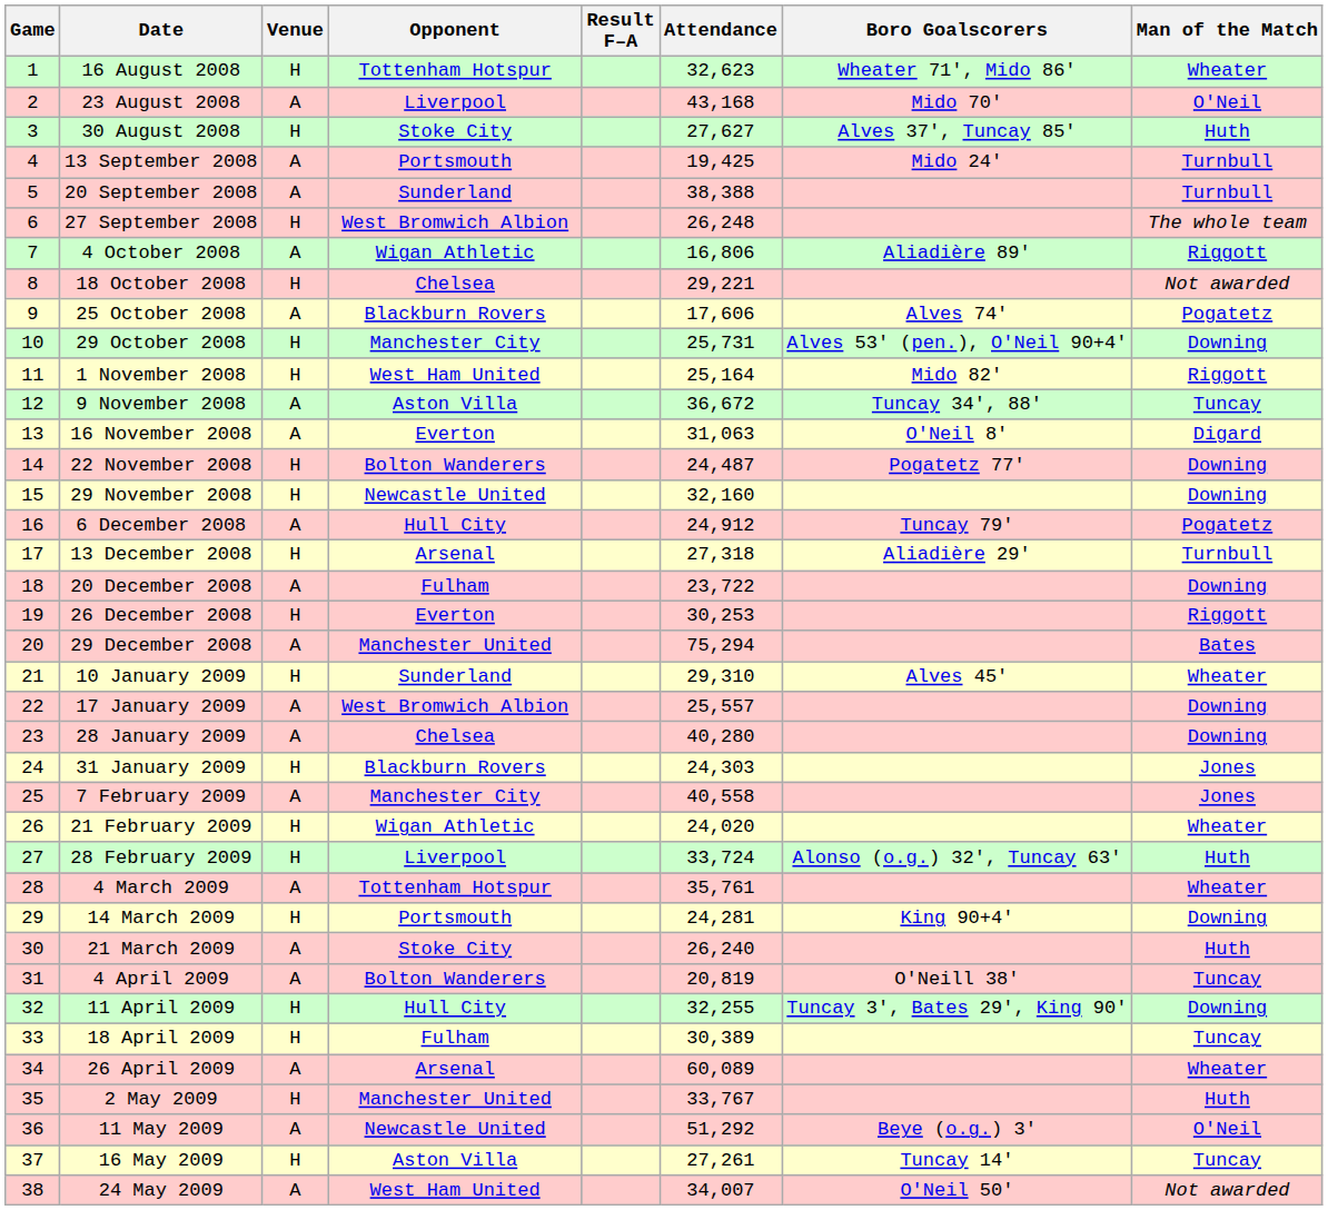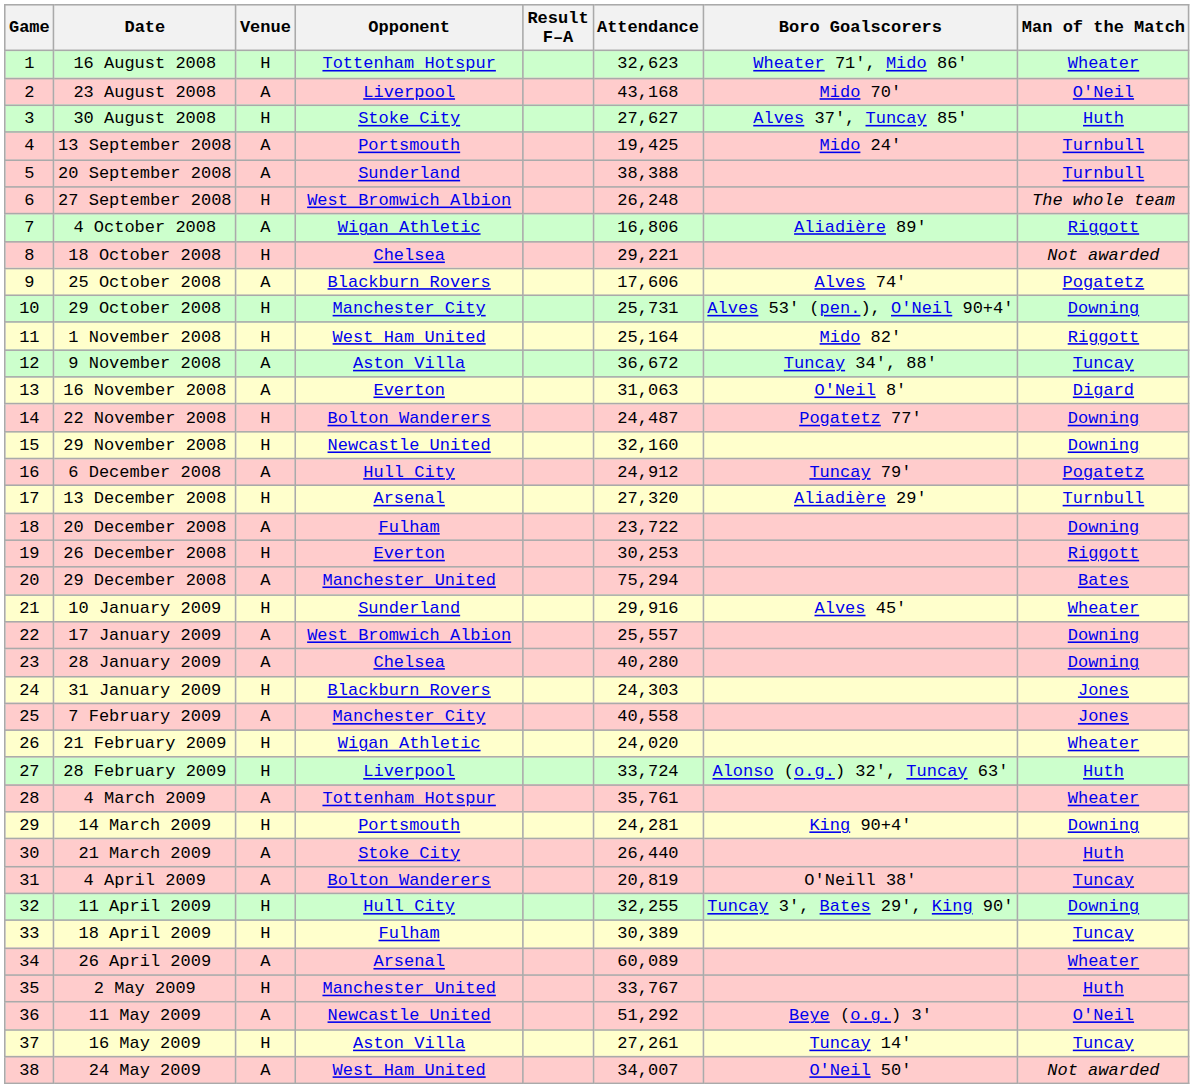 <table class="wikitable" style="text-align:center; font-size: smaller;">
 <tr>
 <th>Game</th>
 <th>Date</th>
 <th>Venue</th>
 <th width="140px">Opponent</th>
 <th>Result<br>F–A</th>
 <th>Attendance</th>
 <th>Boro Goalscorers</th>
 <th>Man of the Match</th>
 </tr>
 <tr bgcolor="#CCFFCC">
 <td>1</td>
 <td>16 August 2008</td>
 <td>H</td>
 <td><a href='#'>Tottenham Hotspur</a></td>
 <td></td>
 <td>32,623</td>
 <td><a href='#'>Wheater</a> 71', <a href='#'>Mido</a> 86'</td>
 <td><a href='#'>Wheater</a></td>
 </tr>
 <tr bgcolor="#FFCCCC">
 <td>2</td>
 <td>23 August 2008</td>
 <td>A</td>
 <td><a href='#'>Liverpool</a></td>
 <td></td>
 <td>43,168</td>
 <td><a href='#'>Mido</a> 70'</td>
 <td><a href='#'>O'Neil</a></td>
 </tr>
 <tr bgcolor="#CCFFCC">
 <td>3</td>
 <td>30 August 2008</td>
 <td>H</td>
 <td><a href='#'>Stoke City</a></td>
 <td></td>
 <td>27,627</td>
 <td><a href='#'>Alves</a> 37', <a href='#'>Tuncay</a> 85'</td>
 <td><a href='#'>Huth</a></td>
 </tr>
 <tr bgcolor="#FFCCCC">
 <td>4</td>
 <td>13 September 2008</td>
 <td>A</td>
 <td><a href='#'>Portsmouth</a></td>
 <td></td>
 <td>19,425</td>
 <td><a href='#'>Mido</a> 24'</td>
 <td><a href='#'>Turnbull</a></td>
 </tr>
 <tr bgcolor="#FFCCCC">
 <td>5</td>
 <td>20 September 2008</td>
 <td>A</td>
 <td><a href='#'>Sunderland</a></td>
 <td></td>
 <td>38,388</td>
 <td></td>
 <td><a href='#'>Turnbull</a></td>
 </tr>
 <tr bgcolor="#FFCCCC">
 <td>6</td>
 <td>27 September 2008</td>
 <td>H</td>
 <td><a href='#'>West Bromwich Albion</a></td>
 <td></td>
 <td>26,248</td>
 <td></td>
 <td><em>The whole team</em></td>
 </tr>
 <tr bgcolor="#CCFFCC">
 <td>7</td>
 <td>4 October 2008</td>
 <td>A</td>
 <td><a href='#'>Wigan Athletic</a></td>
 <td></td>
 <td>16,806</td>
 <td><a href='#'>Aliadière</a> 89'</td>
 <td><a href='#'>Riggott</a></td>
 </tr>
 <tr bgcolor="#FFCCCC">
 <td>8</td>
 <td>18 October 2008</td>
 <td>H</td>
 <td><a href='#'>Chelsea</a></td>
 <td></td>
 <td>29,221</td>
 <td></td>
 <td><em>Not awarded</em></td>
 </tr>
 <tr bgcolor="#FFFFCC">
 <td>9</td>
 <td>25 October 2008</td>
 <td>A</td>
 <td><a href='#'>Blackburn Rovers</a></td>
 <td></td>
 <td>17,606</td>
 <td><a href='#'>Alves</a> 74'</td>
 <td><a href='#'>Pogatetz</a></td>
 </tr>
 <tr bgcolor="#CCFFCC">
 <td>10</td>
 <td>29 October 2008</td>
 <td>H</td>
 <td><a href='#'>Manchester City</a></td>
 <td></td>
 <td>25,731</td>
 <td><a href='#'>Alves</a> 53' (<a href='#'>pen.</a>), <a href='#'>O'Neil</a> 90+4'</td>
 <td><a href='#'>Downing</a></td>
 </tr>
 <tr bgcolor="#FFFFCC">
 <td>11</td>
 <td>1 November 2008</td>
 <td>H</td>
 <td><a href='#'>West Ham United</a></td>
 <td></td>
 <td>25,164</td>
 <td><a href='#'>Mido</a> 82'</td>
 <td><a href='#'>Riggott</a></td>
 </tr>
 <tr bgcolor="#CCFFCC">
 <td>12</td>
 <td>9 November 2008</td>
 <td>A</td>
 <td><a href='#'>Aston Villa</a></td>
 <td></td>
 <td>36,672</td>
 <td><a href='#'>Tuncay</a> 34', 88'</td>
 <td><a href='#'>Tuncay</a></td>
 </tr>
 <tr bgcolor="#FFFFCC">
 <td>13</td>
 <td>16 November 2008</td>
 <td>A</td>
 <td><a href='#'>Everton</a></td>
 <td></td>
 <td>31,063</td>
 <td><a href='#'>O'Neil</a> 8'</td>
 <td><a href='#'>Digard</a></td>
 </tr>
 <tr bgcolor="#FFCCCC">
 <td>14</td>
 <td>22 November 2008</td>
 <td>H</td>
 <td><a href='#'>Bolton Wanderers</a></td>
 <td></td>
 <td>24,487</td>
 <td><a href='#'>Pogatetz</a> 77'</td>
 <td><a href='#'>Downing</a></td>
 </tr>
 <tr bgcolor="#FFFFCC">
 <td>15</td>
 <td>29 November 2008</td>
 <td>H</td>
 <td><a href='#'>Newcastle United</a></td>
 <td></td>
 <td>32,160</td>
 <td></td>
 <td><a href='#'>Downing</a></td>
 </tr>
 <tr bgcolor="#FFCCCC">
 <td>16</td>
 <td>6 December 2008</td>
 <td>A</td>
 <td><a href='#'>Hull City</a></td>
 <td></td>
 <td>24,912</td>
 <td><a href='#'>Tuncay</a> 79'</td>
 <td><a href='#'>Pogatetz</a></td>
 </tr>
 <tr bgcolor="#FFFFCC">
 <td>17</td>
 <td>13 December 2008</td>
 <td>H</td>
 <td><a href='#'>Arsenal</a></td>
 <td></td>
-<td>27,318</td>
+<td>27,320</td>
 <td><a href='#'>Aliadière</a> 29'</td>
 <td><a href='#'>Turnbull</a></td>
 </tr>
 <tr bgcolor="#FFCCCC">
 <td>18</td>
 <td>20 December 2008</td>
 <td>A</td>
 <td><a href='#'>Fulham</a></td>
 <td></td>
 <td>23,722</td>
 <td></td>
 <td><a href='#'>Downing</a></td>
 </tr>
 <tr bgcolor="#FFCCCC">
 <td>19</td>
 <td>26 December 2008</td>
 <td>H</td>
 <td><a href='#'>Everton</a></td>
 <td></td>
 <td>30,253</td>
 <td></td>
 <td><a href='#'>Riggott</a></td>
 </tr>
 <tr bgcolor="#FFCCCC">
 <td>20</td>
 <td>29 December 2008</td>
 <td>A</td>
 <td><a href='#'>Manchester United</a></td>
 <td></td>
 <td>75,294</td>
 <td></td>
 <td><a href='#'>Bates</a></td>
 </tr>
 <tr bgcolor="#FFFFCC">
 <td>21</td>
 <td>10 January 2009</td>
 <td>H</td>
 <td><a href='#'>Sunderland</a></td>
 <td></td>
-<td>29,310</td>
+<td>29,916</td>
 <td><a href='#'>Alves</a> 45'</td>
 <td><a href='#'>Wheater</a></td>
 </tr>
 <tr bgcolor="#FFCCCC">
 <td>22</td>
 <td>17 January 2009</td>
 <td>A</td>
 <td><a href='#'>West Bromwich Albion</a></td>
 <td></td>
 <td>25,557</td>
 <td></td>
 <td><a href='#'>Downing</a></td>
 </tr>
 <tr bgcolor="#FFCCCC">
 <td>23</td>
 <td>28 January 2009</td>
 <td>A</td>
 <td><a href='#'>Chelsea</a></td>
 <td></td>
 <td>40,280</td>
 <td></td>
 <td><a href='#'>Downing</a></td>
 </tr>
 <tr bgcolor="#FFFFCC">
 <td>24</td>
 <td>31 January 2009</td>
 <td>H</td>
 <td><a href='#'>Blackburn Rovers</a></td>
 <td></td>
 <td>24,303</td>
 <td></td>
 <td><a href='#'>Jones</a></td>
 </tr>
 <tr bgcolor="#FFCCCC">
 <td>25</td>
 <td>7 February 2009</td>
 <td>A</td>
 <td><a href='#'>Manchester City</a></td>
 <td></td>
 <td>40,558</td>
 <td></td>
 <td><a href='#'>Jones</a></td>
 </tr>
 <tr bgcolor="#FFFFCC">
 <td>26</td>
 <td>21 February 2009</td>
 <td>H</td>
 <td><a href='#'>Wigan Athletic</a></td>
 <td></td>
 <td>24,020</td>
 <td></td>
 <td><a href='#'>Wheater</a></td>
 </tr>
 <tr bgcolor="#CCFFCC">
 <td>27</td>
 <td>28 February 2009</td>
 <td>H</td>
 <td><a href='#'>Liverpool</a></td>
 <td></td>
 <td>33,724</td>
 <td><a href='#'>Alonso</a> (<a href='#'>o.g.</a>) 32', <a href='#'>Tuncay</a> 63'</td>
 <td><a href='#'>Huth</a></td>
 </tr>
 <tr bgcolor="#FFCCCC">
 <td>28</td>
 <td>4 March 2009</td>
 <td>A</td>
 <td><a href='#'>Tottenham Hotspur</a></td>
 <td></td>
 <td>35,761</td>
 <td></td>
 <td><a href='#'>Wheater</a></td>
 </tr>
 <tr bgcolor="#FFFFCC">
 <td>29</td>
 <td>14 March 2009</td>
 <td>H</td>
 <td><a href='#'>Portsmouth</a></td>
 <td></td>
 <td>24,281</td>
 <td><a href='#'>King</a> 90+4'</td>
 <td><a href='#'>Downing</a></td>
 </tr>
 <tr bgcolor="#FFCCCC">
 <td>30</td>
 <td>21 March 2009</td>
 <td>A</td>
 <td><a href='#'>Stoke City</a></td>
 <td></td>
-<td>26,240</td>
+<td>26,440</td>
 <td></td>
 <td><a href='#'>Huth</a></td>
 </tr>
 <tr bgcolor="#FFCCCC">
 <td>31</td>
 <td>4 April 2009</td>
 <td>A</td>
 <td><a href='#'>Bolton Wanderers</a></td>
 <td></td>
 <td>20,819</td>
 <td>O'Neill 38'</td>
 <td><a href='#'>Tuncay</a></td>
 </tr>
 <tr bgcolor="#CCFFCC">
 <td>32</td>
 <td>11 April 2009</td>
 <td>H</td>
 <td><a href='#'>Hull City</a></td>
 <td></td>
 <td>32,255</td>
 <td><a href='#'>Tuncay</a> 3', <a href='#'>Bates</a> 29', <a href='#'>King</a> 90'</td>
 <td><a href='#'>Downing</a></td>
 </tr>
 <tr bgcolor="#FFFFCC">
 <td>33</td>
 <td>18 April 2009</td>
 <td>H</td>
 <td><a href='#'>Fulham</a></td>
 <td></td>
 <td>30,389</td>
 <td></td>
 <td><a href='#'>Tuncay</a></td>
 </tr>
 <tr bgcolor="#FFCCCC">
 <td>34</td>
 <td>26 April 2009</td>
 <td>A</td>
 <td><a href='#'>Arsenal</a></td>
 <td></td>
 <td>60,089</td>
 <td></td>
 <td><a href='#'>Wheater</a></td>
 </tr>
 <tr bgcolor="#FFCCCC">
 <td>35</td>
 <td>2 May 2009</td>
 <td>H</td>
 <td><a href='#'>Manchester United</a></td>
 <td></td>
 <td>33,767</td>
 <td></td>
 <td><a href='#'>Huth</a></td>
 </tr>
 <tr bgcolor="#FFCCCC">
 <td>36</td>
 <td>11 May 2009</td>
 <td>A</td>
 <td><a href='#'>Newcastle United</a></td>
 <td></td>
 <td>51,292</td>
 <td><a href='#'>Beye</a> (<a href='#'>o.g.</a>) 3'</td>
 <td><a href='#'>O'Neil</a></td>
 </tr>
 <tr bgcolor="#FFFFCC">
 <td>37</td>
 <td>16 May 2009</td>
 <td>H</td>
 <td><a href='#'>Aston Villa</a></td>
 <td></td>
 <td>27,261</td>
 <td><a href='#'>Tuncay</a> 14'</td>
 <td><a href='#'>Tuncay</a></td>
 </tr>
 <tr bgcolor="#FFCCCC">
 <td>38</td>
 <td>24 May 2009</td>
 <td>A</td>
 <td><a href='#'>West Ham United</a></td>
 <td></td>
 <td>34,007</td>
 <td><a href='#'>O'Neil</a> 50'</td>
 <td><em>Not awarded</em></td>
 </tr>
 </table>
